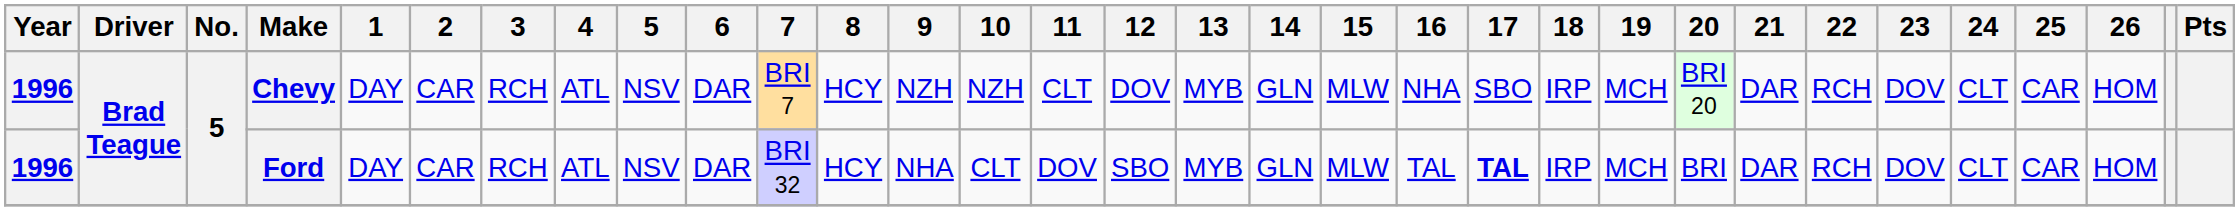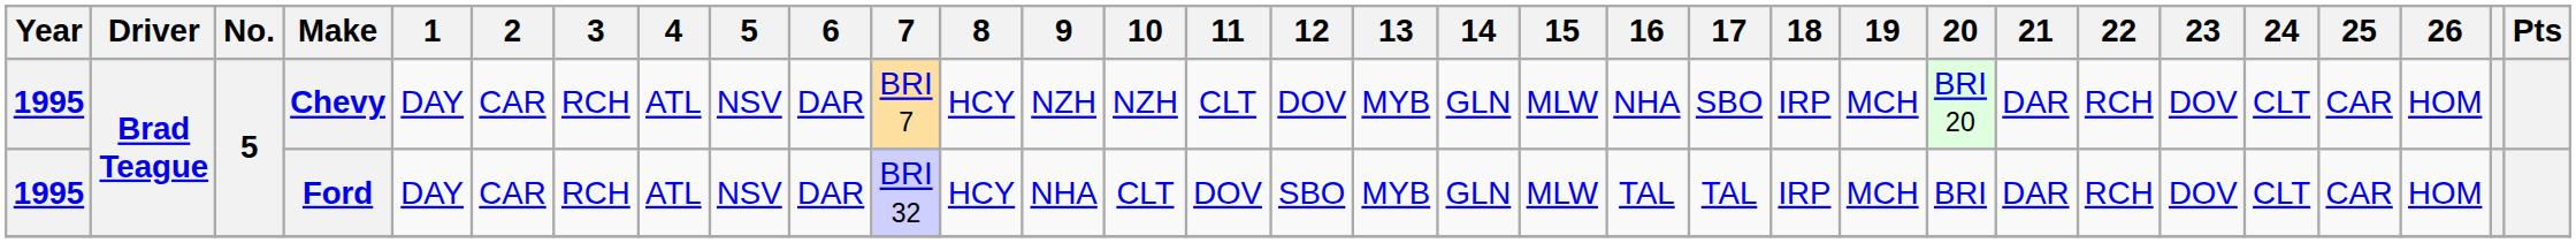 <table class="wikitable" style="text-align:center; font-size:75%">
 <tr>
 <th>Year</th>
 <th>Driver</th>
 <th>No.</th>
 <th>Make</th>
 <th>1</th>
 <th>2</th>
 <th>3</th>
 <th>4</th>
 <th>5</th>
 <th>6</th>
 <th>7</th>
 <th>8</th>
 <th>9</th>
 <th>10</th>
 <th>11</th>
 <th>12</th>
 <th>13</th>
 <th>14</th>
 <th>15</th>
 <th>16</th>
 <th>17</th>
 <th>18</th>
 <th>19</th>
 <th>20</th>
 <th>21</th>
 <th>22</th>
 <th>23</th>
 <th>24</th>
 <th>25</th>
 <th>26</th>
 <th></th>
 <th>Pts</th>
 </tr>
 <tr>
-<th><a href='#'>1996</a></th>
+<th><a href='#'>1995</a></th>
 <th rowspan=2><a href='#'>Brad Teague</a></th>
 <th rowspan=2>5</th>
 <th><a href='#'>Chevy</a></th>
 <td><a href='#'>DAY</a></td>
 <td><a href='#'>CAR</a></td>
 <td><a href='#'>RCH</a></td>
 <td><a href='#'>ATL</a></td>
 <td><a href='#'>NSV</a></td>
 <td><a href='#'>DAR</a></td>
 <td style="background:#FFDF9F;"><a href='#'>BRI</a><br><small>7</small></td>
 <td><a href='#'>HCY</a></td>
 <td><a href='#'>NZH</a></td>
 <td><a href='#'>NZH</a></td>
 <td><a href='#'>CLT</a></td>
 <td><a href='#'>DOV</a></td>
 <td><a href='#'>MYB</a></td>
 <td><a href='#'>GLN</a></td>
 <td><a href='#'>MLW</a></td>
 <td><a href='#'>NHA</a></td>
 <td><a href='#'>SBO</a></td>
 <td><a href='#'>IRP</a></td>
 <td><a href='#'>MCH</a></td>
 <td style="background:#DFFFDF;"><a href='#'>BRI</a><br><small>20</small></td>
 <td><a href='#'>DAR</a></td>
 <td><a href='#'>RCH</a></td>
 <td><a href='#'>DOV</a></td>
 <td><a href='#'>CLT</a></td>
 <td><a href='#'>CAR</a></td>
 <td><a href='#'>HOM</a></td>
 <th></th>
 <th></th>
 </tr>
 <tr>
-<th><a href='#'>1996</a></th>
+<th><a href='#'>1995</a></th>
 <th><a href='#'>Ford</a></th>
 <td><a href='#'>DAY</a></td>
 <td><a href='#'>CAR</a></td>
 <td><a href='#'>RCH</a></td>
 <td><a href='#'>ATL</a></td>
 <td><a href='#'>NSV</a></td>
 <td><a href='#'>DAR</a></td>
 <td style="background:#CFCFFF;"><a href='#'>BRI</a><br><small>32</small></td>
 <td><a href='#'>HCY</a></td>
 <td><a href='#'>NHA</a></td>
 <td><a href='#'>CLT</a></td>
 <td><a href='#'>DOV</a></td>
 <td><a href='#'>SBO</a></td>
 <td><a href='#'>MYB</a></td>
 <td><a href='#'>GLN</a></td>
 <td><a href='#'>MLW</a></td>
 <td><a href='#'>TAL</a></td>
-<td><strong><a href='#'>TAL</a></strong></td>
+<td><a href='#'>TAL</a></td>
 <td><a href='#'>IRP</a></td>
 <td><a href='#'>MCH</a></td>
 <td><a href='#'>BRI</a></td>
 <td><a href='#'>DAR</a></td>
 <td><a href='#'>RCH</a></td>
 <td><a href='#'>DOV</a></td>
 <td><a href='#'>CLT</a></td>
 <td><a href='#'>CAR</a></td>
 <td><a href='#'>HOM</a></td>
 <th></th>
 <th></th>
 </tr>
 <tr>
 </tr>
 </table>
